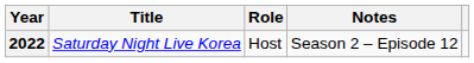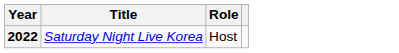 <table class="wikitable plainrowheaders">
 <tr>
 <th scope="col">Year</th>
 <th scope="col">Title</th>
 <th scope="col">Role</th>
-<th scope="col">Notes</th>
 <th scope="col" class="unsortable"></th>
 </tr>
 <tr>
 <th scope="row">2022</th>
 <td><em><a href='#'>Saturday Night Live Korea</a></em></td>
 <td>Host</td>
-<td>Season 2 – Episode 12</td>
 <td></td>
 </tr>
 </table>
